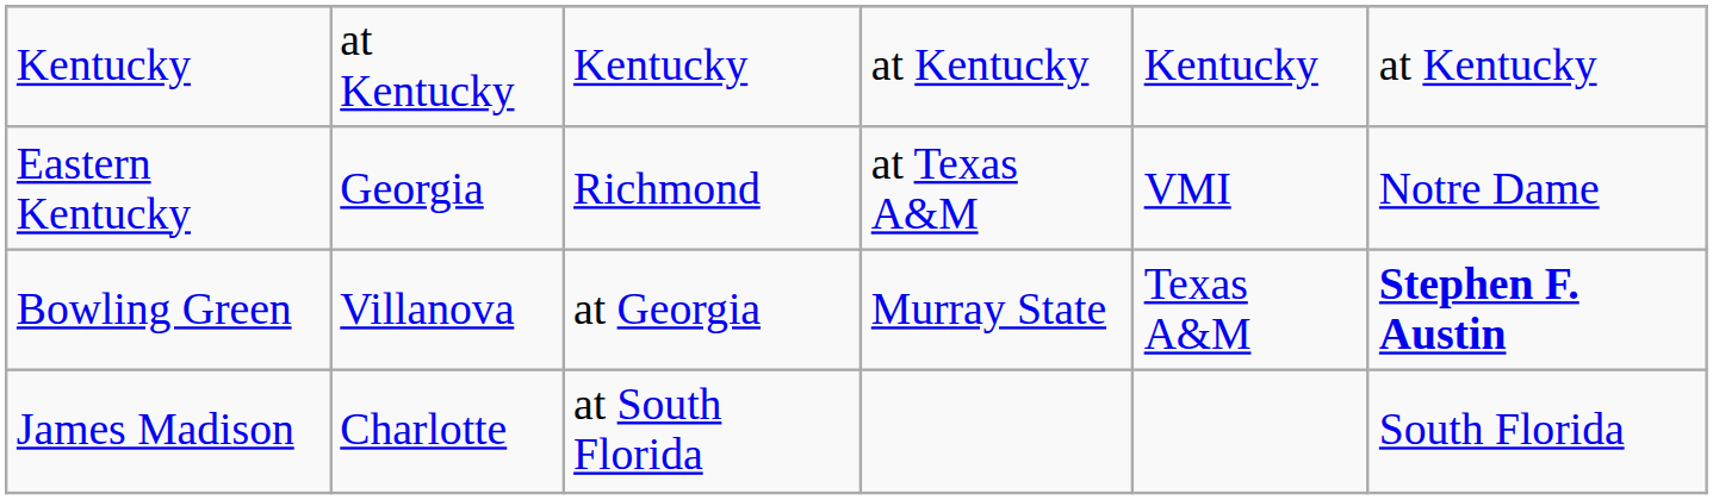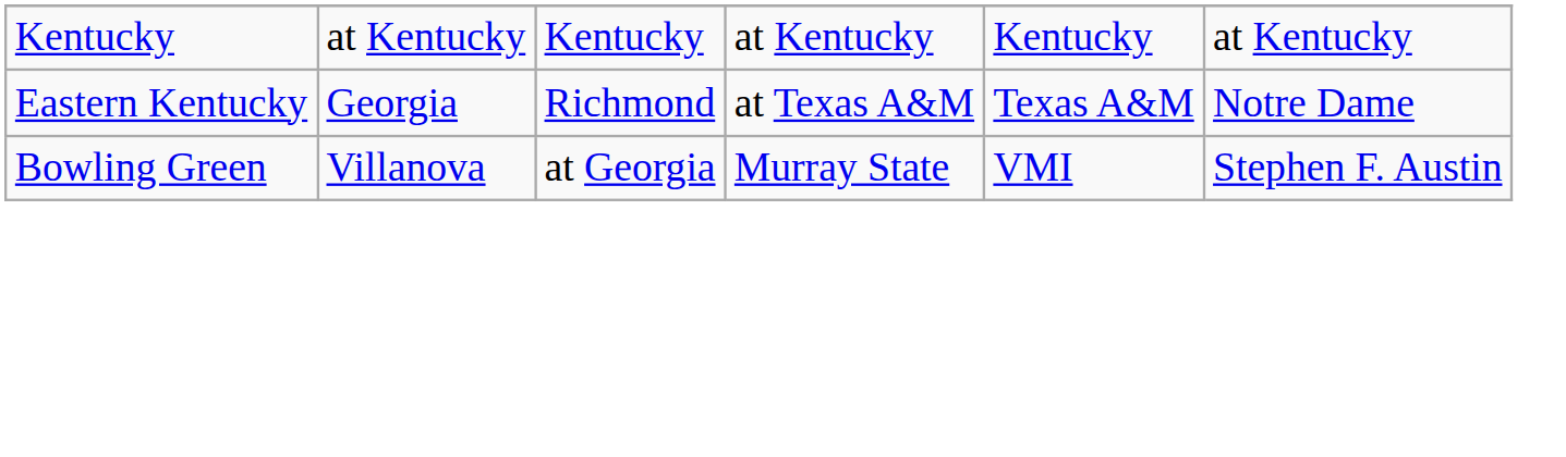 <table class="wikitable">
 <tr>
 </tr>
 <tr>
 <td><a href='#'>Kentucky</a></td>
 <td>at <a href='#'>Kentucky</a></td>
 <td><a href='#'>Kentucky</a></td>
 <td>at <a href='#'>Kentucky</a></td>
 <td><a href='#'>Kentucky</a></td>
 <td>at <a href='#'>Kentucky</a></td>
 </tr>
 <tr>
 <td><a href='#'>Eastern Kentucky</a></td>
 <td><a href='#'>Georgia</a></td>
 <td><a href='#'>Richmond</a></td>
 <td>at <a href='#'>Texas A&M</a></td>
-<td><a href='#'>VMI</a></td>
+<td><a href='#'>Texas A&M</a></td>
 <td><a href='#'>Notre Dame</a></td>
 </tr>
 <tr>
 <td><a href='#'>Bowling Green</a></td>
 <td><a href='#'>Villanova</a></td>
 <td>at <a href='#'>Georgia</a></td>
 <td><a href='#'>Murray State</a></td>
-<td><a href='#'>Texas A&M</a></td>
-<td><strong><a href='#'>Stephen F. Austin</a></strong></td>
-</tr>
-<tr>
-<td><a href='#'>James Madison</a></td>
-<td><a href='#'>Charlotte</a></td>
-<td>at <a href='#'>South Florida</a></td>
-<td></td>
-<td></td>
-<td><a href='#'>South Florida</a></td>
+<td><a href='#'>VMI</a></td>
+<td><a href='#'>Stephen F. Austin</a></td>
 </tr>
 </table>
